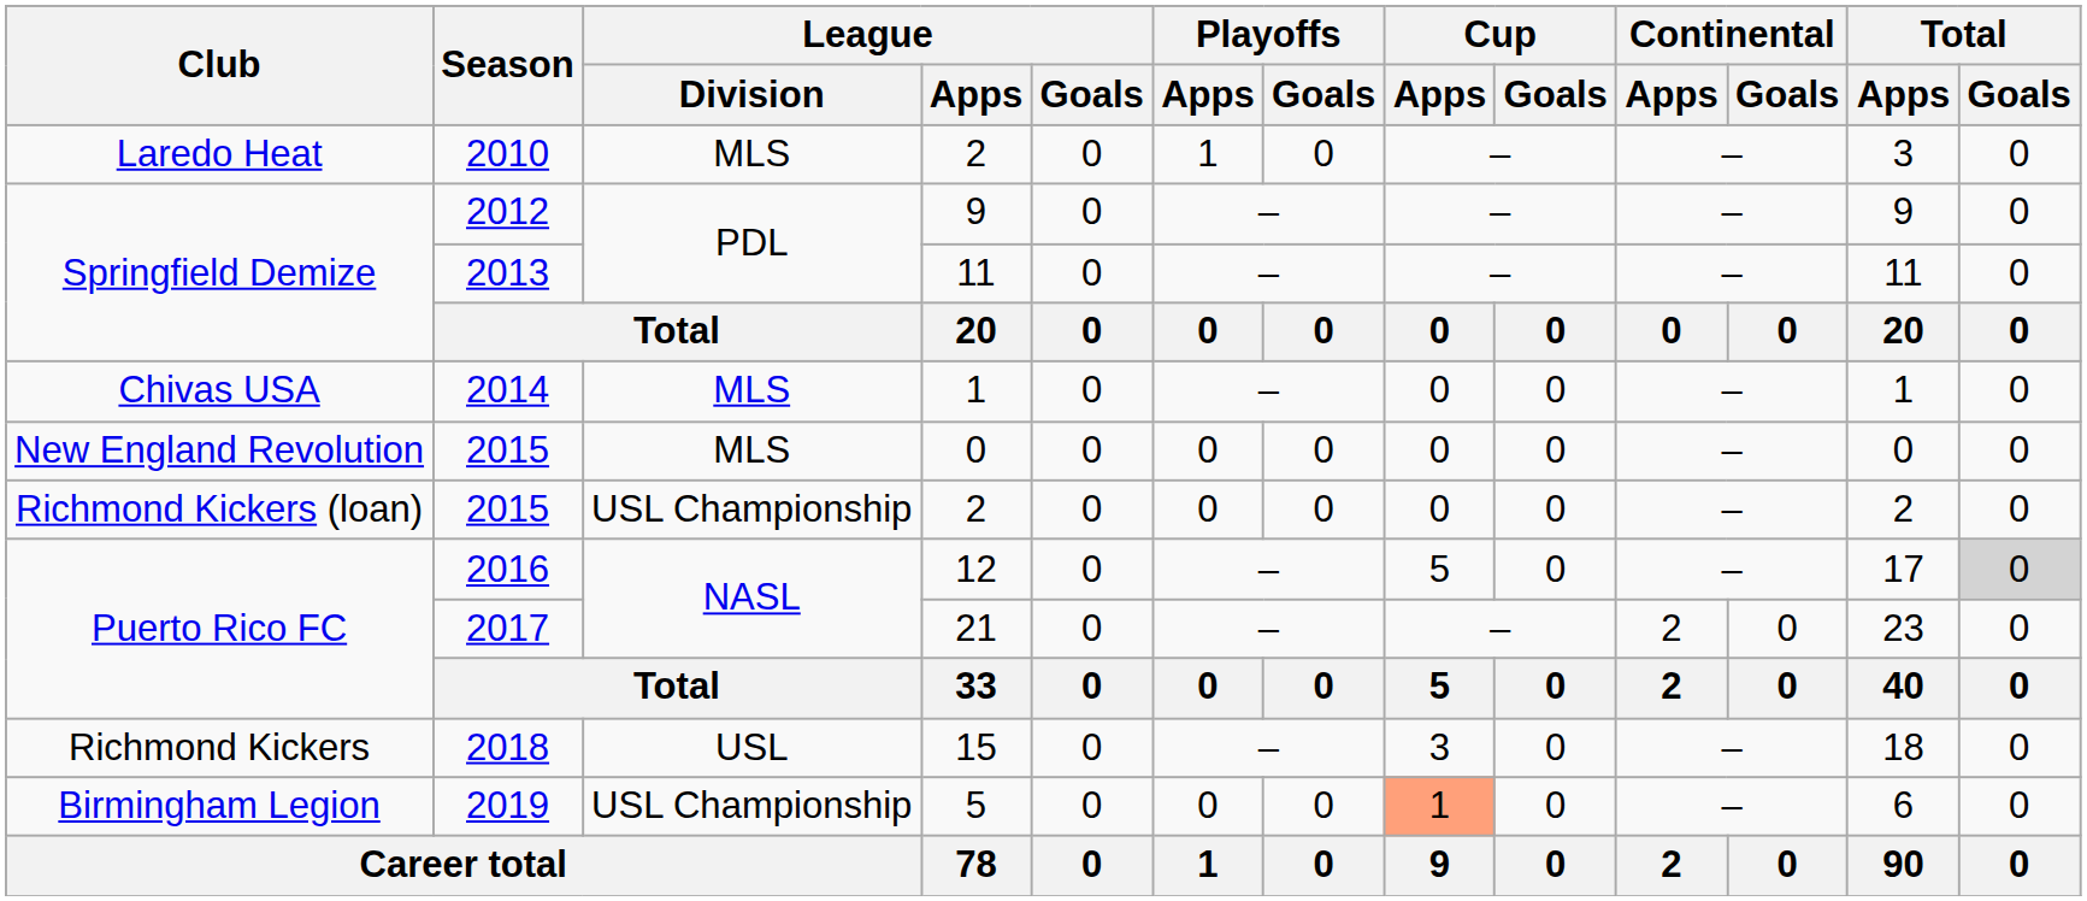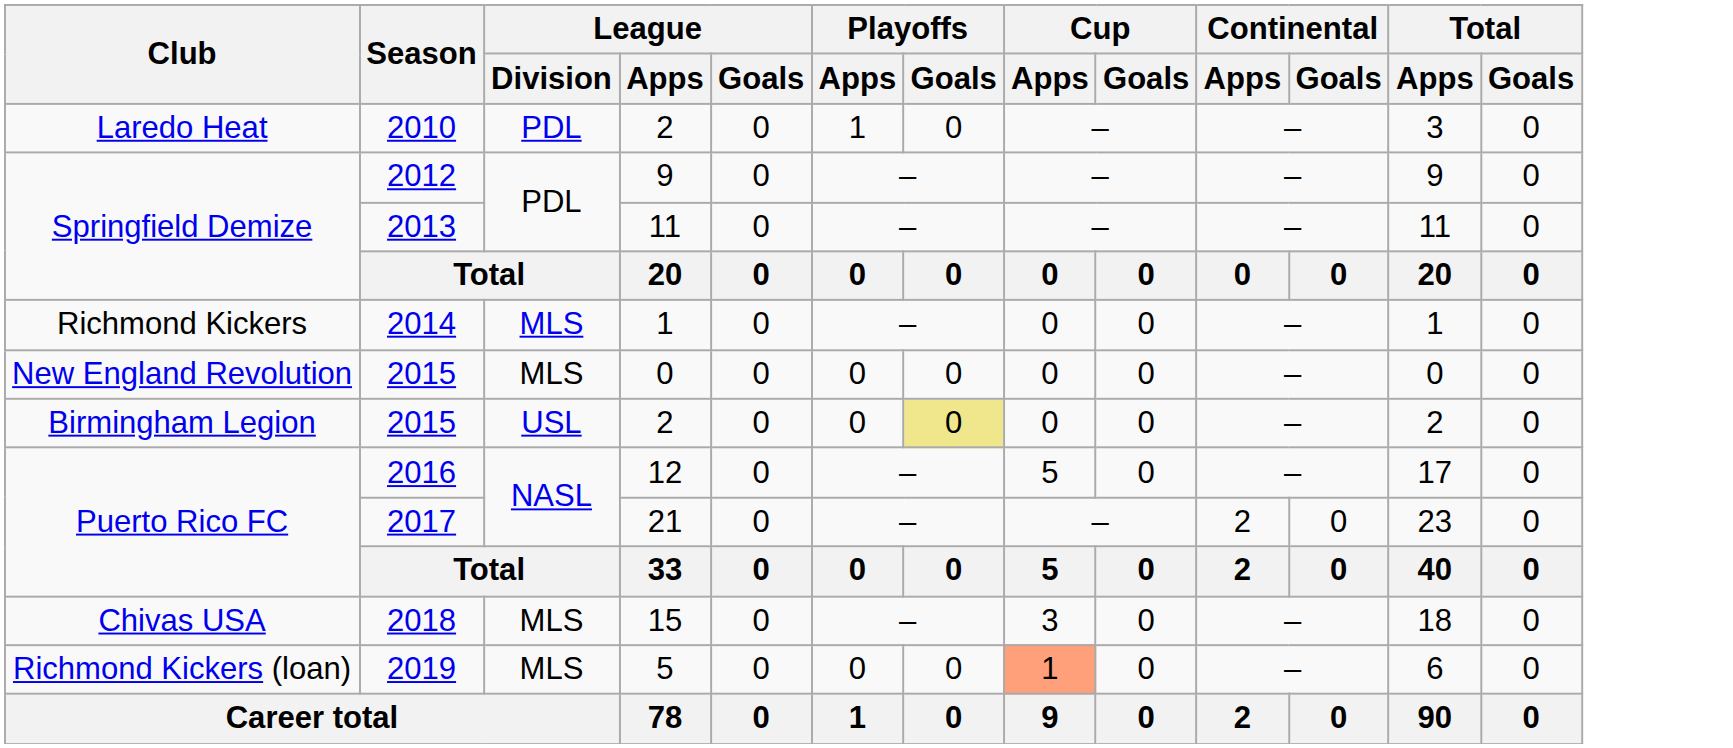 <table class="wikitable" style="text-align: center;">
 <tr>
 <th rowspan=2>Club</th>
 <th rowspan=2>Season</th>
 <th colspan=3>League</th>
 <th colspan=2>Playoffs</th>
 <th colspan=2>Cup</th>
 <th colspan=2>Continental</th>
 <th colspan=2>Total</th>
 </tr>
 <tr>
 <th>Division</th>
 <th>Apps</th>
 <th>Goals</th>
 <th>Apps</th>
 <th>Goals</th>
 <th>Apps</th>
 <th>Goals</th>
 <th>Apps</th>
 <th>Goals</th>
 <th>Apps</th>
 <th>Goals</th>
 </tr>
 <tr>
 <td><a href='#'>Laredo Heat</a></td>
 <td><a href='#'>2010</a></td>
-<td>MLS</td>
+<td><a href='#'>PDL</a></td>
 <td>2</td>
 <td>0</td>
 <td>1</td>
 <td>0</td>
 <td colspan=2>–</td>
 <td colspan=2>–</td>
 <td>3</td>
 <td>0</td>
 </tr>
 <tr>
 <td rowspan=3><a href='#'>Springfield Demize</a></td>
 <td><a href='#'>2012</a></td>
 <td rowspan=2>PDL</td>
 <td>9</td>
 <td>0</td>
 <td colspan=2>–</td>
 <td colspan=2>–</td>
 <td colspan=2>–</td>
 <td>9</td>
 <td>0</td>
 </tr>
 <tr>
 <td><a href='#'>2013</a></td>
 <td>11</td>
 <td>0</td>
 <td colspan=2>–</td>
 <td colspan=2>–</td>
 <td colspan=2>–</td>
 <td>11</td>
 <td>0</td>
 </tr>
 <tr>
 <th colspan=2>Total</th>
 <th>20</th>
 <th>0</th>
 <th>0</th>
 <th>0</th>
 <th>0</th>
 <th>0</th>
 <th>0</th>
 <th>0</th>
 <th>20</th>
 <th>0</th>
 </tr>
 <tr>
-<td><a href='#'>Chivas USA</a></td>
+<td>Richmond Kickers</td>
 <td><a href='#'>2014</a></td>
 <td><a href='#'>MLS</a></td>
 <td>1</td>
 <td>0</td>
 <td colspan=2>–</td>
 <td>0</td>
 <td>0</td>
 <td colspan=2>–</td>
 <td>1</td>
 <td>0</td>
 </tr>
 <tr>
 <td><a href='#'>New England Revolution</a></td>
 <td><a href='#'>2015</a></td>
 <td>MLS</td>
 <td>0</td>
 <td>0</td>
 <td>0</td>
 <td>0</td>
 <td>0</td>
 <td>0</td>
 <td colspan=2>–</td>
 <td>0</td>
 <td>0</td>
 </tr>
 <tr>
-<td><a href='#'>Richmond Kickers</a> (loan)</td>
+<td><a href='#'>Birmingham Legion</a></td>
 <td><a href='#'>2015</a></td>
-<td>USL Championship</td>
+<td><a href='#'>USL</a></td>
 <td>2</td>
 <td>0</td>
 <td>0</td>
-<td>0</td>
+<td style="background: khaki;">0</td>
 <td>0</td>
 <td>0</td>
 <td colspan=2>–</td>
 <td>2</td>
 <td>0</td>
 </tr>
 <tr>
 <td rowspan=3><a href='#'>Puerto Rico FC</a></td>
 <td><a href='#'>2016</a></td>
 <td rowspan=2><a href='#'>NASL</a></td>
 <td>12</td>
 <td>0</td>
 <td colspan=2>–</td>
 <td>5</td>
 <td>0</td>
 <td colspan=2>–</td>
 <td>17</td>
-<td style="background: lightgrey;">0</td>
+<td>0</td>
 </tr>
 <tr>
 <td><a href='#'>2017</a></td>
 <td>21</td>
 <td>0</td>
 <td colspan=2>–</td>
 <td colspan=2>–</td>
 <td>2</td>
 <td>0</td>
 <td>23</td>
 <td>0</td>
 </tr>
 <tr>
 <th colspan=2>Total</th>
 <th>33</th>
 <th>0</th>
 <th>0</th>
 <th>0</th>
 <th>5</th>
 <th>0</th>
 <th>2</th>
 <th>0</th>
 <th>40</th>
 <th>0</th>
 </tr>
 <tr>
-<td>Richmond Kickers</td>
+<td><a href='#'>Chivas USA</a></td>
 <td><a href='#'>2018</a></td>
-<td>USL</td>
+<td>MLS</td>
 <td>15</td>
 <td>0</td>
 <td colspan=2>–</td>
 <td>3</td>
 <td>0</td>
 <td colspan=2>–</td>
 <td>18</td>
 <td>0</td>
 </tr>
 <tr>
-<td><a href='#'>Birmingham Legion</a></td>
+<td><a href='#'>Richmond Kickers</a> (loan)</td>
 <td><a href='#'>2019</a></td>
-<td>USL Championship</td>
+<td>MLS</td>
 <td>5</td>
 <td>0</td>
 <td>0</td>
 <td>0</td>
 <td style="background: lightsalmon;">1</td>
 <td>0</td>
 <td colspan=2>–</td>
 <td>6</td>
 <td>0</td>
 </tr>
 <tr>
 <th colspan=3>Career total</th>
 <th>78</th>
 <th>0</th>
 <th>1</th>
 <th>0</th>
 <th>9</th>
 <th>0</th>
 <th>2</th>
 <th>0</th>
 <th>90</th>
 <th>0</th>
 </tr>
 </table>
